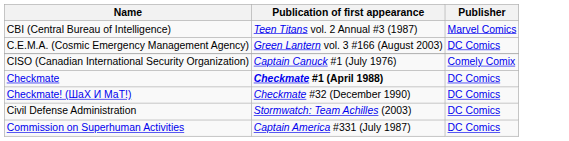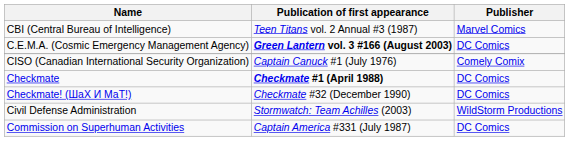 <table class="wikitable">
 <tr>
 <th>Name</th>
 <th>Publication of first appearance</th>
 <th>Publisher</th>
 </tr>
 <tr>
 <td>CBI (Central Bureau of Intelligence)</td>
 <td><em><a href='#'>Teen Titans</a></em> vol. 2 Annual #3 (1987)</td>
 <td><a href='#'>Marvel Comics</a></td>
 </tr>
 <tr>
 <td>C.E.M.A. (Cosmic Emergency Management Agency)</td>
-<td><em><a href='#'>Green Lantern</a></em> vol. 3 #166 (August 2003)</td>
+<td><strong><em><a href='#'>Green Lantern</a></em> vol. 3 #166 (August 2003)</strong></td>
 <td><a href='#'>DC Comics</a></td>
 </tr>
 <tr>
 </tr>
 <tr>
 <td>CISO (Canadian International Security Organization)</td>
 <td><em><a href='#'>Captain Canuck</a></em> #1 (July 1976)</td>
 <td><a href='#'>Comely Comix</a></td>
 </tr>
 <tr>
 <td><a href='#'>Checkmate</a></td>
 <td><strong><em><a href='#'>Checkmate</a></em> #1 (April 1988)</strong></td>
 <td><a href='#'>DC Comics</a></td>
 </tr>
 <tr>
 <td><a href='#'>Checkmate! (ШaХ И МаТ!)</a></td>
 <td><em><a href='#'>Checkmate</a></em> #32 (December 1990)</td>
 <td><a href='#'>DC Comics</a></td>
 </tr>
 <tr>
 <td>Civil Defense Administration</td>
 <td><em><a href='#'>Stormwatch: Team Achilles</a></em> (2003)</td>
-<td><a href='#'>DC Comics</a></td>
+<td><a href='#'>WildStorm Productions</a></td>
 </tr>
 <tr>
 <td><a href='#'>Commission on Superhuman Activities</a></td>
 <td><em><a href='#'>Captain America</a></em> #331 (July 1987)</td>
 <td><a href='#'>DC Comics</a></td>
 </tr>
 </table>
